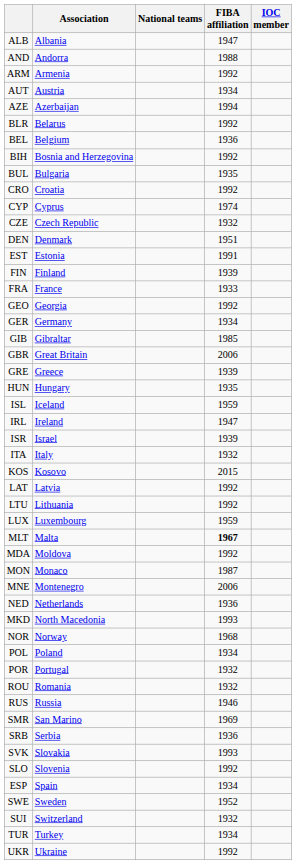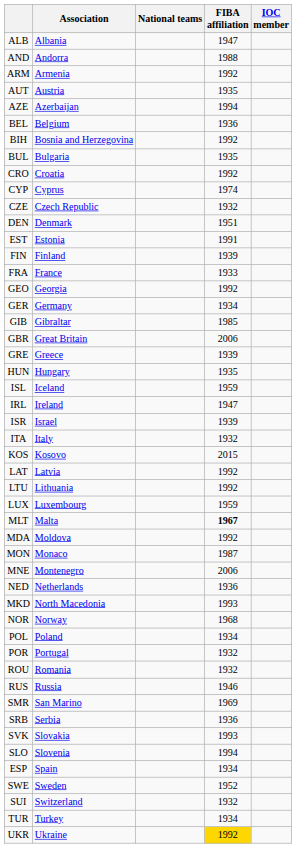 <table class="wikitable sortable" style="text-align:center; font-size:95%">
 <tr>
 <th><a href='#'></a></th>
 <th>Association</th>
 <th class="unsortable">National teams</th>
 <th>FIBA<br>affiliation</th>
 <th><a href='#'>IOC</a><br>member</th>
 </tr>
 <tr>
 <td>ALB</td>
 <td style="text-align:left"> <a href='#'>Albania</a></td>
 <td></td>
 <td>1947</td>
 <td></td>
 </tr>
 <tr>
 <td>AND</td>
 <td style="text-align:left"> <a href='#'>Andorra</a></td>
 <td></td>
 <td>1988</td>
 <td></td>
 </tr>
 <tr>
 <td>ARM</td>
 <td style="text-align:left"> <a href='#'>Armenia</a></td>
 <td></td>
 <td>1992</td>
 <td></td>
 </tr>
 <tr>
 <td>AUT</td>
 <td style="text-align:left"> <a href='#'>Austria</a></td>
 <td></td>
-<td>1934</td>
+<td>1935</td>
 <td></td>
 </tr>
 <tr>
 <td>AZE</td>
 <td style="text-align:left"> <a href='#'>Azerbaijan</a></td>
 <td></td>
 <td>1994</td>
-<td></td>
-</tr>
-<tr>
-<td>BLR</td>
-<td style="text-align:left"> <a href='#'>Belarus</a></td>
-<td></td>
-<td>1992</td>
 <td></td>
 </tr>
 <tr>
 <td>BEL</td>
 <td style="text-align:left"> <a href='#'>Belgium</a></td>
 <td></td>
 <td>1936</td>
 <td></td>
 </tr>
 <tr>
 <td>BIH</td>
 <td style="text-align:left"> <a href='#'>Bosnia and Herzegovina</a></td>
 <td></td>
 <td>1992</td>
 <td></td>
 </tr>
 <tr>
 <td>BUL</td>
 <td style="text-align:left"> <a href='#'>Bulgaria</a></td>
 <td></td>
 <td>1935</td>
 <td></td>
 </tr>
 <tr>
 <td>CRO</td>
 <td style="text-align:left"> <a href='#'>Croatia</a></td>
 <td></td>
 <td>1992</td>
 <td></td>
 </tr>
 <tr>
 <td>CYP</td>
 <td style="text-align:left"> <a href='#'>Cyprus</a></td>
 <td></td>
 <td>1974</td>
 <td></td>
 </tr>
 <tr>
 <td>CZE</td>
 <td style="text-align:left"> <a href='#'>Czech Republic</a></td>
 <td></td>
 <td>1932</td>
 <td></td>
 </tr>
 <tr>
 <td>DEN</td>
 <td style="text-align:left"> <a href='#'>Denmark</a></td>
 <td></td>
 <td>1951</td>
 <td></td>
 </tr>
 <tr>
 <td>EST</td>
 <td style="text-align:left"> <a href='#'>Estonia</a></td>
 <td></td>
 <td>1991</td>
 <td></td>
 </tr>
 <tr>
 <td>FIN</td>
 <td style="text-align:left"> <a href='#'>Finland</a></td>
 <td></td>
 <td>1939</td>
 <td></td>
 </tr>
 <tr>
 <td>FRA</td>
 <td style="text-align:left"> <a href='#'>France</a></td>
 <td></td>
 <td>1933</td>
 <td></td>
 </tr>
 <tr>
 <td>GEO</td>
 <td style="text-align:left"> <a href='#'>Georgia</a></td>
 <td></td>
 <td>1992</td>
 <td></td>
 </tr>
 <tr>
 <td>GER</td>
 <td style="text-align:left"> <a href='#'>Germany</a></td>
 <td></td>
 <td>1934</td>
 <td></td>
 </tr>
 <tr>
 <td>GIB</td>
 <td style="text-align:left"> <a href='#'>Gibraltar</a></td>
 <td></td>
 <td>1985</td>
 <td></td>
 </tr>
 <tr>
 <td>GBR</td>
 <td style="text-align:left"> <a href='#'>Great Britain</a></td>
 <td></td>
 <td>2006</td>
 <td></td>
 </tr>
 <tr>
 <td>GRE</td>
 <td style="text-align:left"> <a href='#'>Greece</a></td>
 <td></td>
 <td>1939</td>
 <td></td>
 </tr>
 <tr>
 <td>HUN</td>
 <td style="text-align:left"> <a href='#'>Hungary</a></td>
 <td></td>
 <td>1935</td>
 <td></td>
 </tr>
 <tr>
 <td>ISL</td>
 <td style="text-align:left"> <a href='#'>Iceland</a></td>
 <td></td>
 <td>1959</td>
 <td></td>
 </tr>
 <tr>
 <td>IRL</td>
 <td style="text-align:left"> <a href='#'>Ireland</a></td>
 <td></td>
 <td>1947</td>
 <td></td>
 </tr>
 <tr>
 <td>ISR</td>
 <td style="text-align:left"> <a href='#'>Israel</a></td>
 <td></td>
 <td>1939</td>
 <td></td>
 </tr>
 <tr>
 <td>ITA</td>
 <td style="text-align:left"> <a href='#'>Italy</a></td>
 <td></td>
 <td>1932</td>
 <td></td>
 </tr>
 <tr>
 <td>KOS</td>
 <td style="text-align:left"> <a href='#'>Kosovo</a></td>
 <td></td>
 <td>2015</td>
 <td></td>
 </tr>
 <tr>
 <td>LAT</td>
 <td style="text-align:left"> <a href='#'>Latvia</a></td>
 <td></td>
 <td>1992</td>
 <td></td>
 </tr>
 <tr>
 <td>LTU</td>
 <td style="text-align:left"> <a href='#'>Lithuania</a></td>
 <td></td>
 <td>1992</td>
 <td></td>
 </tr>
 <tr>
 <td>LUX</td>
 <td style="text-align:left"> <a href='#'>Luxembourg</a></td>
 <td></td>
 <td>1959</td>
 <td></td>
 </tr>
 <tr>
 <td>MLT</td>
 <td style="text-align:left"> <a href='#'>Malta</a></td>
 <td></td>
 <td><strong>1967</strong></td>
 <td></td>
 </tr>
 <tr>
 <td>MDA</td>
 <td style="text-align:left"> <a href='#'>Moldova</a></td>
 <td></td>
 <td>1992</td>
 <td></td>
 </tr>
 <tr>
 <td>MON</td>
 <td style="text-align:left"> <a href='#'>Monaco</a></td>
 <td></td>
 <td>1987</td>
 <td></td>
 </tr>
 <tr>
 <td>MNE</td>
 <td style="text-align:left"> <a href='#'>Montenegro</a></td>
 <td></td>
 <td>2006</td>
 <td></td>
 </tr>
 <tr>
 <td>NED</td>
 <td style="text-align:left"> <a href='#'>Netherlands</a></td>
 <td></td>
 <td>1936</td>
 <td></td>
 </tr>
 <tr>
 <td>MKD</td>
 <td style="text-align:left">  <a href='#'>North Macedonia</a></td>
 <td></td>
 <td>1993</td>
 <td></td>
 </tr>
 <tr>
 <td>NOR</td>
 <td style="text-align:left"> <a href='#'>Norway</a></td>
 <td></td>
 <td>1968</td>
 <td></td>
 </tr>
 <tr>
 <td>POL</td>
 <td style="text-align:left"> <a href='#'>Poland</a></td>
 <td></td>
 <td>1934</td>
 <td></td>
 </tr>
 <tr>
 <td>POR</td>
 <td style="text-align:left"> <a href='#'>Portugal</a></td>
 <td></td>
 <td>1932</td>
 <td></td>
 </tr>
 <tr>
 <td>ROU</td>
 <td style="text-align:left"> <a href='#'>Romania</a></td>
 <td></td>
 <td>1932</td>
 <td></td>
 </tr>
 <tr>
 <td>RUS</td>
 <td style="text-align:left"> <a href='#'>Russia</a></td>
 <td></td>
 <td>1946</td>
 <td></td>
 </tr>
 <tr>
 <td>SMR</td>
 <td style="text-align:left"> <a href='#'>San Marino</a></td>
 <td></td>
 <td>1969</td>
 <td></td>
 </tr>
 <tr>
 <td>SRB</td>
 <td style="text-align:left"> <a href='#'>Serbia</a></td>
 <td></td>
 <td>1936</td>
 <td></td>
 </tr>
 <tr>
 <td>SVK</td>
 <td style="text-align:left"> <a href='#'>Slovakia</a></td>
 <td></td>
 <td>1993</td>
 <td></td>
 </tr>
 <tr>
 <td>SLO</td>
 <td style="text-align:left"> <a href='#'>Slovenia</a></td>
 <td></td>
-<td>1992</td>
+<td>1994</td>
 <td></td>
 </tr>
 <tr>
 <td>ESP</td>
 <td style="text-align:left"> <a href='#'>Spain</a></td>
 <td></td>
 <td>1934</td>
 <td></td>
 </tr>
 <tr>
 <td>SWE</td>
 <td style="text-align:left"> <a href='#'>Sweden</a></td>
 <td></td>
 <td>1952</td>
 <td></td>
 </tr>
 <tr>
 <td>SUI</td>
 <td style="text-align:left"> <a href='#'>Switzerland</a></td>
 <td></td>
 <td>1932</td>
 <td></td>
 </tr>
 <tr>
 <td>TUR</td>
 <td style="text-align:left"> <a href='#'>Turkey</a></td>
 <td></td>
 <td>1934</td>
 <td></td>
 </tr>
 <tr>
 <td>UKR</td>
 <td style="text-align:left"> <a href='#'>Ukraine</a></td>
 <td></td>
-<td>1992</td>
+<td style="background: gold;">1992</td>
 <td></td>
 </tr>
 </table>
